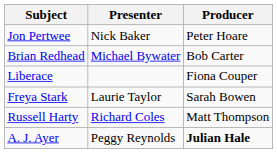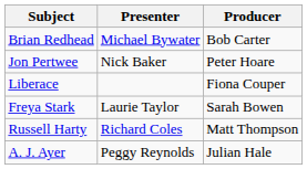 <table class="wikitable">
 <tr>
 <th>Subject</th>
 <th>Presenter</th>
 <th>Producer</th>
 </tr>
 <tr>
+<td><a href='#'>Brian Redhead</a></td>
+<td><a href='#'>Michael Bywater</a></td>
+<td>Bob Carter</td>
+</tr>
+<tr>
 <td><a href='#'>Jon Pertwee</a></td>
 <td>Nick Baker</td>
 <td>Peter Hoare</td>
-</tr>
-<tr>
-<td><a href='#'>Brian Redhead</a></td>
-<td><a href='#'>Michael Bywater</a></td>
-<td>Bob Carter</td>
 </tr>
 <tr>
 <td><a href='#'>Liberace</a></td>
 <td></td>
 <td>Fiona Couper</td>
 </tr>
 <tr>
 <td><a href='#'>Freya Stark</a></td>
 <td>Laurie Taylor</td>
 <td>Sarah Bowen</td>
 </tr>
 <tr>
 <td><a href='#'>Russell Harty</a></td>
 <td><a href='#'>Richard Coles</a></td>
 <td>Matt Thompson</td>
 </tr>
 <tr>
 <td><a href='#'>A. J. Ayer</a></td>
 <td>Peggy Reynolds</td>
-<td><strong>Julian Hale</strong></td>
+<td>Julian Hale</td>
 </tr>
 </table>
